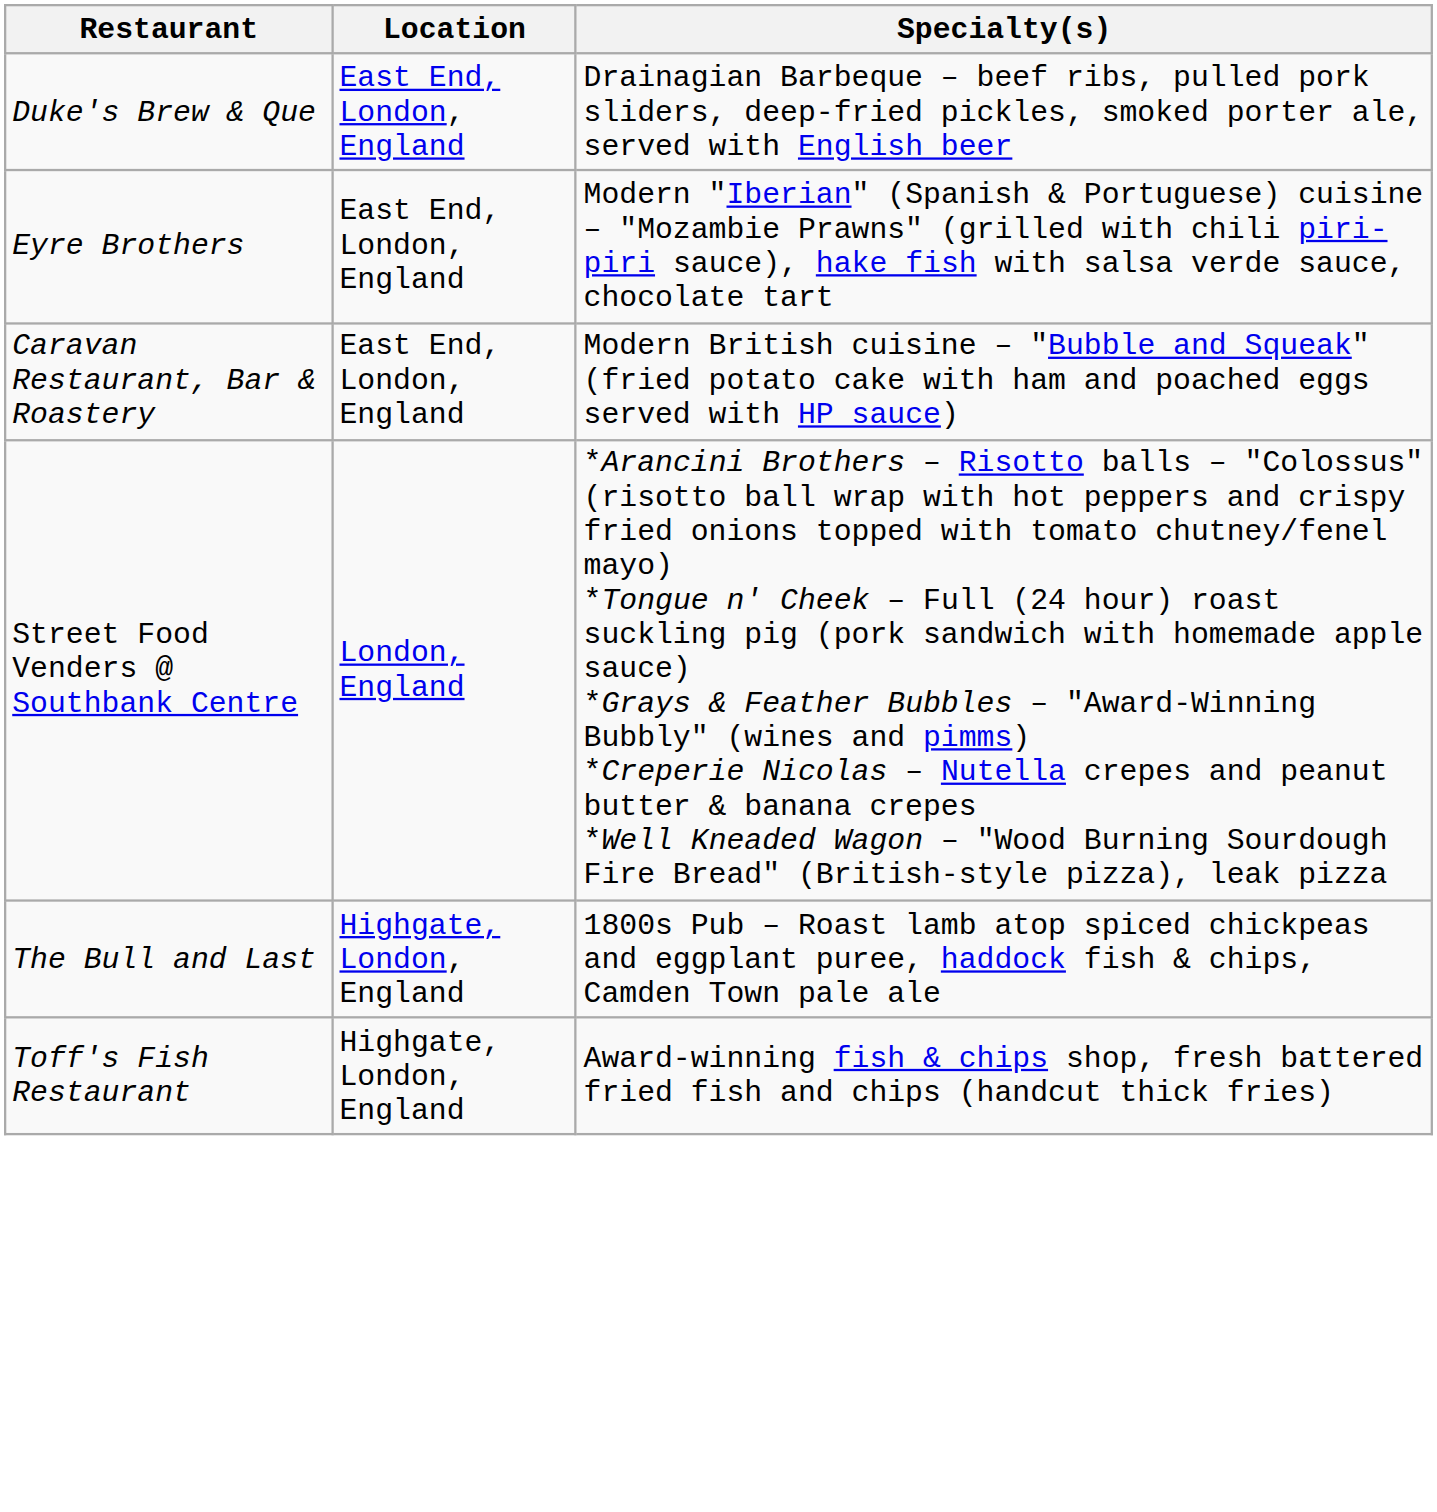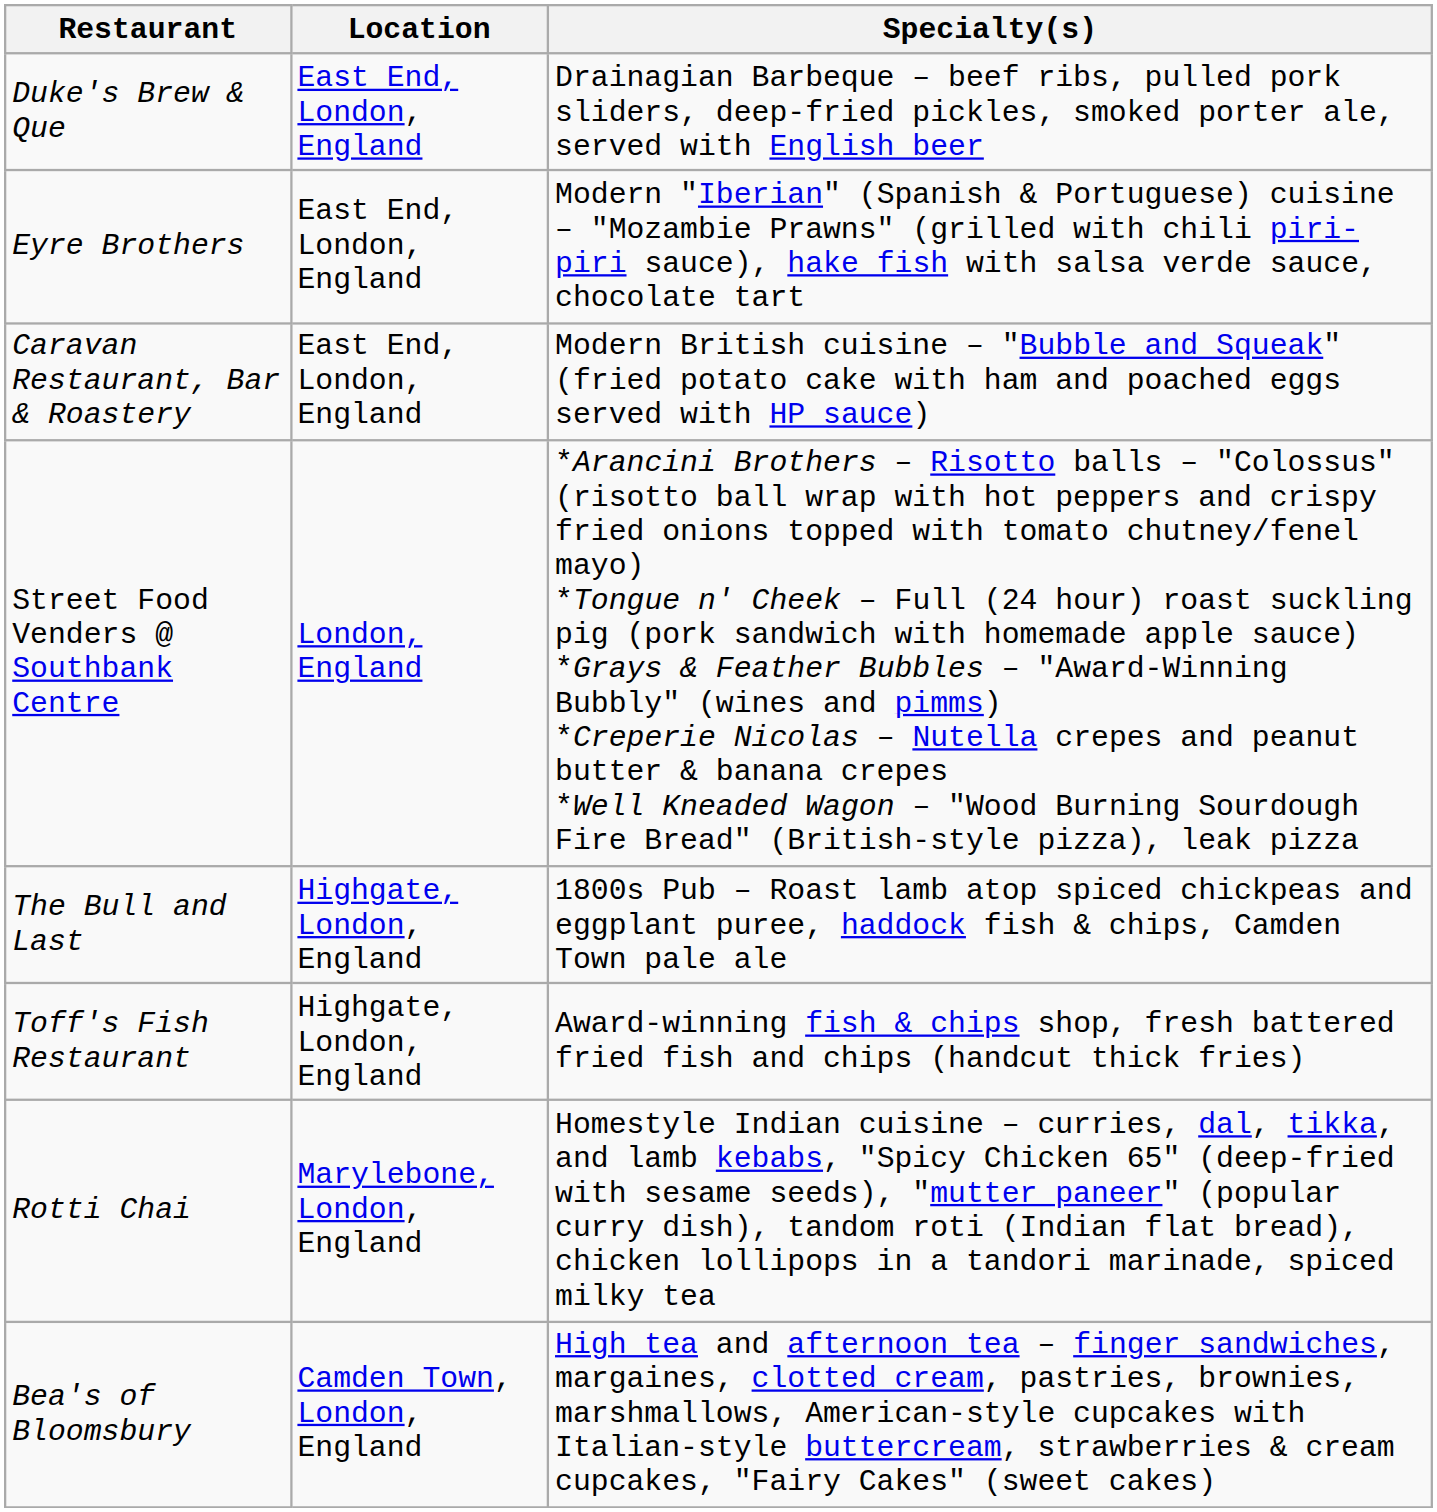 <table class="wikitable" style="width:100%;">
 <tr>
 <th>Restaurant</th>
 <th>Location</th>
 <th>Specialty(s)</th>
 </tr>
 <tr>
 <td><em>Duke's Brew & Que</em></td>
 <td><a href='#'>East End, London</a>, <a href='#'>England</a></td>
 <td>Drainagian Barbeque – beef ribs, pulled pork sliders, deep-fried pickles, smoked porter ale, served with <a href='#'>English beer</a></td>
 </tr>
 <tr>
 <td><em>Eyre Brothers</em></td>
 <td>East End, London, England</td>
 <td>Modern "<a href='#'>Iberian</a>" (Spanish & Portuguese) cuisine – "Mozambie Prawns" (grilled with chili <a href='#'>piri-piri</a> sauce), <a href='#'>hake fish</a> with salsa verde sauce, chocolate tart</td>
 </tr>
 <tr>
 <td><em>Caravan Restaurant, Bar & Roastery</em></td>
 <td>East End, London, England</td>
 <td>Modern British cuisine – "<a href='#'>Bubble and Squeak</a>" (fried potato cake with ham and poached eggs served with <a href='#'>HP sauce</a>)</td>
 </tr>
 <tr>
 <td>Street Food Venders @ <a href='#'>Southbank Centre</a></td>
 <td><a href='#'>London, England</a></td>
 <td>*<em>Arancini Brothers</em> – <a href='#'>Risotto</a> balls – "Colossus" (risotto ball wrap with hot peppers and crispy fried onions topped with tomato chutney/fenel mayo)<br>*<em>Tongue n' Cheek</em> – Full (24 hour) roast suckling pig (pork sandwich with homemade apple sauce)<br>*<em>Grays & Feather Bubbles</em> – "Award-Winning Bubbly" (wines and <a href='#'>pimms</a>)<br>*<em>Creperie Nicolas</em> – <a href='#'>Nutella</a> crepes and peanut butter & banana crepes<br>*<em>Well Kneaded Wagon</em> – "Wood Burning Sourdough Fire Bread" (British-style pizza), leak pizza</td>
 </tr>
 <tr>
 <td><em>The Bull and Last</em></td>
 <td><a href='#'>Highgate, London</a>, England</td>
 <td>1800s Pub – Roast lamb atop spiced chickpeas and eggplant puree, <a href='#'>haddock</a> fish & chips, Camden Town pale ale</td>
 </tr>
 <tr>
 <td><em>Toff's Fish Restaurant</em></td>
 <td>Highgate, London, England</td>
 <td>Award-winning <a href='#'>fish & chips</a> shop, fresh battered fried fish and chips (handcut thick fries)</td>
 </tr>
+<tr>
+<td><em>Rotti Chai</em></td>
+<td><a href='#'>Marylebone, London</a>, England</td>
+<td>Homestyle Indian cuisine – curries, <a href='#'>dal</a>, <a href='#'>tikka</a>, and lamb <a href='#'>kebabs</a>, "Spicy Chicken 65" (deep-fried with sesame seeds), "<a href='#'>mutter paneer</a>" (popular curry dish), tandom roti (Indian flat bread), chicken lollipops in a tandori marinade, spiced milky tea</td>
+</tr>
+<tr>
+<td><em>Bea's of Bloomsbury</em></td>
+<td><a href='#'>Camden Town</a>, <a href='#'>London</a>, England</td>
+<td><a href='#'>High tea</a> and <a href='#'>afternoon tea</a> – <a href='#'>finger sandwiches</a>, margaines, <a href='#'>clotted cream</a>, pastries, brownies, marshmallows, American-style cupcakes with Italian-style <a href='#'>buttercream</a>, strawberries & cream cupcakes, "Fairy Cakes" (sweet cakes)</td>
+</tr>
 </table>
